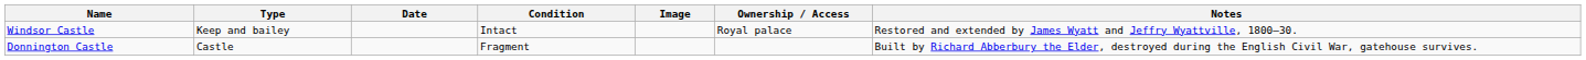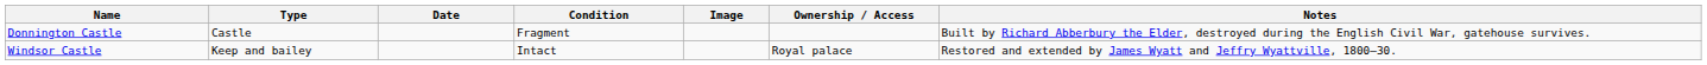 <table class="wikitable sortable" width="100%">
 <tr>
 <th width="12%">Name</th>
 <th width="10%">Type</th>
 <th width="8%">Date</th>
 <th width="10%">Condition</th>
 <th class="unsortable" width="94">Image</th>
 <th width="10%">Ownership / Access</th>
 <th class="unsortable">Notes</th>
 </tr>
 <tr>
+<td><a href='#'>Donnington Castle</a></td>
+<td>Castle</td>
+<td></td>
+<td>Fragment</td>
+<td></td>
+<td></td>
+<td>Built by <a href='#'>Richard Abberbury the Elder</a>, destroyed during the English Civil War, gatehouse survives.</td>
+</tr>
+<tr>
 <td><a href='#'>Windsor Castle</a></td>
 <td>Keep and bailey</td>
 <td></td>
 <td>Intact</td>
 <td></td>
 <td>Royal palace</td>
 <td>Restored and extended by <a href='#'>James Wyatt</a> and <a href='#'>Jeffry Wyattville</a>, 1800–30.</td>
 </tr>
-<tr>
-<td><a href='#'>Donnington Castle</a></td>
-<td>Castle</td>
-<td></td>
-<td>Fragment</td>
-<td></td>
-<td></td>
-<td>Built by <a href='#'>Richard Abberbury the Elder</a>, destroyed during the English Civil War, gatehouse survives.</td>
-</tr>
 </table>
